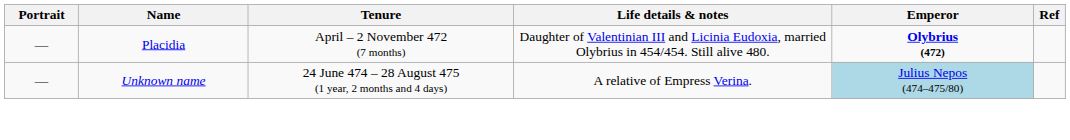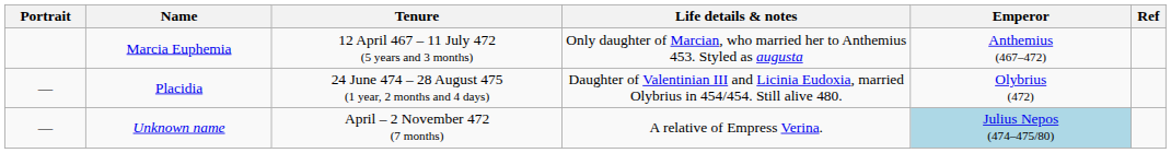 <table class="wikitable" style="width:100%; text-align:center;">
 <tr>
 <th width="7%">Portrait</th>
 <th width="16%">Name</th>
 <th width="25%">Tenure</th>
 <th width="30%">Life details & notes</th>
 <th width="19%">Emperor</th>
 <th width="3%">Ref</th>
 </tr>
 <tr>
+<td></td>
+<td><a href='#'>Marcia Euphemia</a></td>
+<td>12 April 467 – 11 July 472<br><small>(5 years and 3 months)</small></td>
+<td>Only daughter of <a href='#'>Marcian</a>, who married her to Anthemius  453. Styled as <a href='#'><em>augusta</em></a></td>
+<td><a href='#'>Anthemius</a><br><small>(467–472)</small></td>
+<td></td>
+</tr>
+<tr>
 <td>—</td>
 <td><a href='#'>Placidia</a></td>
-<td>April – 2 November 472<br><small>(7 months)</small></td>
+<td>24 June 474 – 28 August 475<br><small>(1 year, 2 months and 4 days)</small></td>
 <td>Daughter of <a href='#'>Valentinian III</a> and <a href='#'>Licinia Eudoxia</a>, married Olybrius in 454/454. Still alive  480.</td>
-<td><strong><a href='#'>Olybrius</a><br><small>(472)</small></strong></td>
+<td><a href='#'>Olybrius</a><br><small>(472)</small></td>
 <td></td>
 </tr>
 <tr>
 <td>—</td>
 <td><em><a href='#'>Unknown name</a></em></td>
-<td>24 June 474 – 28 August 475<br><small>(1 year, 2 months and 4 days)</small></td>
+<td>April – 2 November 472<br><small>(7 months)</small></td>
 <td>A relative of Empress <a href='#'>Verina</a>.</td>
 <td style="background: lightblue;"><a href='#'>Julius Nepos</a><br><small>(474–475/80)</small></td>
 <td></td>
 </tr>
 </table>
